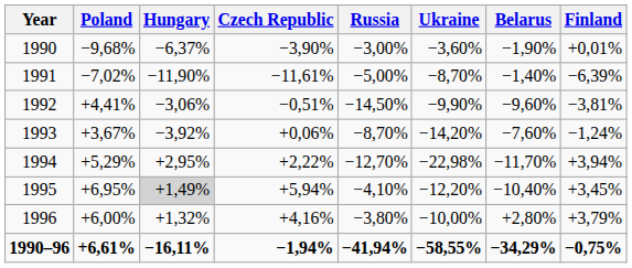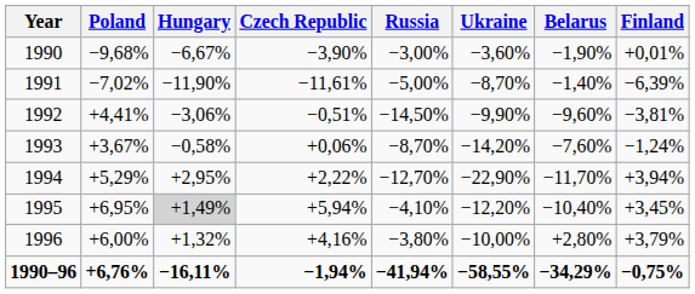 <table class="wikitable" style="font-size:90%;">
 <tr>
 <th>Year</th>
 <th><a href='#'>Poland</a></th>
 <th><a href='#'>Hungary</a></th>
 <th><a href='#'>Czech Republic</a></th>
 <th><a href='#'>Russia</a></th>
 <th><a href='#'>Ukraine</a></th>
 <th><a href='#'>Belarus</a></th>
 <th><a href='#'>Finland</a></th>
 </tr>
 <tr -->
 <td align="center">1990</td>
 <td align="right">−9,68%</td>
-<td align="right">−6,37%</td>
+<td align="right">−6,67%</td>
 <td align="right">−3,90%</td>
 <td align="right">−3,00%</td>
 <td align="right">−3,60%</td>
 <td align="right">−1,90%</td>
 <td align="right">+0,01%</td>
 </tr>
 <tr -->
 <td align="center">1991</td>
 <td align="right">−7,02%</td>
 <td align="right">−11,90%</td>
 <td align="right">−11,61%</td>
 <td align="right">−5,00%</td>
 <td align="right">−8,70%</td>
 <td align="right">−1,40%</td>
 <td align="right">−6,39%</td>
 </tr>
 <tr -->
 <td align="center">1992</td>
 <td align="right">+4,41%</td>
 <td align="right">−3,06%</td>
 <td align="right">−0,51%</td>
 <td align="right">−14,50%</td>
 <td align="right">−9,90%</td>
 <td align="right">−9,60%</td>
 <td align="right">−3,81%</td>
 </tr>
 <tr -->
 <td align="center">1993</td>
 <td align="right">+3,67%</td>
-<td align="right">−3,92%</td>
+<td align="right">−0,58%</td>
 <td align="right">+0,06%</td>
 <td align="right">−8,70%</td>
 <td align="right">−14,20%</td>
 <td align="right">−7,60%</td>
 <td align="right">−1,24%</td>
 </tr>
 <tr -->
 <td align="center">1994</td>
 <td align="right">+5,29%</td>
 <td align="right">+2,95%</td>
 <td align="right">+2,22%</td>
 <td align="right">−12,70%</td>
-<td align="right">−22,98%</td>
+<td align="right">−22,90%</td>
 <td align="right">−11,70%</td>
 <td align="right">+3,94%</td>
 </tr>
 <tr -->
 <td align="center">1995</td>
 <td align="right">+6,95%</td>
 <td align="right" style="background: lightgrey;">+1,49%</td>
 <td align="right">+5,94%</td>
 <td align="right">−4,10%</td>
 <td align="right">−12,20%</td>
 <td align="right">−10,40%</td>
 <td align="right">+3,45%</td>
 </tr>
 <tr -->
 <td align="center">1996</td>
 <td align="right">+6,00%</td>
 <td align="right">+1,32%</td>
 <td align="right">+4,16%</td>
 <td align="right">−3,80%</td>
 <td align="right">−10,00%</td>
 <td align="right">+2,80%</td>
 <td align="right">+3,79%</td>
 </tr>
 <tr -->
 <td align="center"><strong>1990–96</strong></td>
-<td align="right"><strong>+6,61%</strong></td>
+<td align="right"><strong>+6,76%</strong></td>
 <td align="right"><strong>−16,11%</strong></td>
 <td align="right"><strong>−1,94%</strong></td>
 <td align="right"><strong>−41,94%</strong></td>
 <td align="right"><strong>−58,55%</strong></td>
 <td align="right"><strong>−34,29%</strong></td>
 <td align="right"><strong>−0,75%</strong></td>
 </tr>
 </table>
